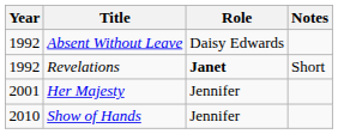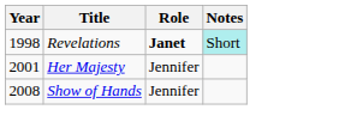 <table class="wikitable sortable">
 <tr>
 <th>Year</th>
 <th>Title</th>
 <th>Role</th>
 <th class="unsortable">Notes</th>
 </tr>
 <tr>
-<td>1992</td>
-<td><em><a href='#'>Absent Without Leave</a></em></td>
-<td>Daisy Edwards</td>
-<td></td>
-</tr>
-<tr>
-<td>1992</td>
+<td>1998</td>
 <td><em>Revelations</em></td>
 <td><strong>Janet</strong></td>
-<td>Short</td>
+<td style="background: paleturquoise;">Short</td>
 </tr>
 <tr>
 <td>2001</td>
 <td><em><a href='#'>Her Majesty</a></em></td>
 <td>Jennifer</td>
 <td></td>
 </tr>
 <tr>
-<td>2010</td>
+<td>2008</td>
 <td><em><a href='#'>Show of Hands</a></em></td>
 <td>Jennifer</td>
 <td></td>
 </tr>
 </table>
